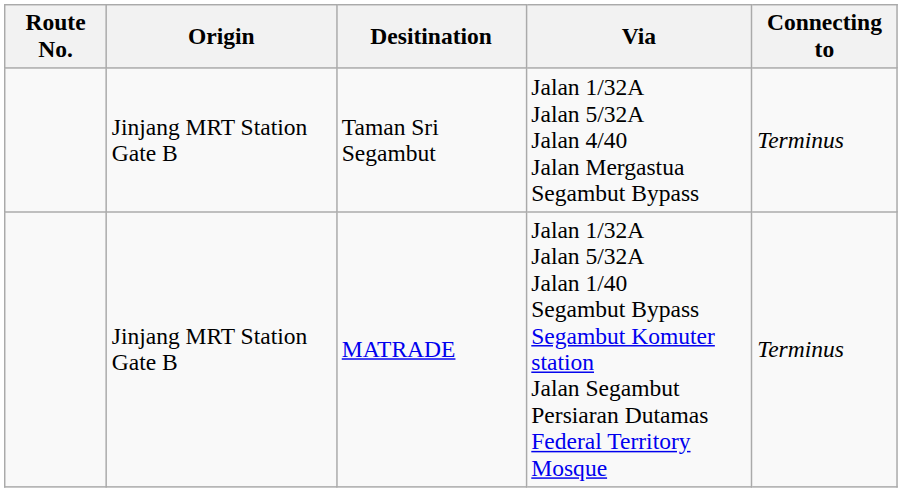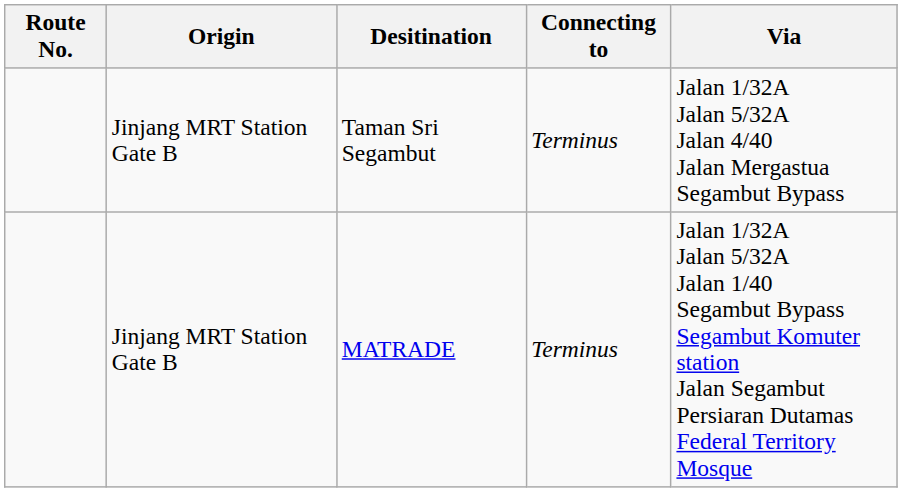 <table class="wikitable">
 <tr>
 <th>Route No.</th>
 <th>Origin</th>
 <th>Desitination</th>
+<th>Connecting to</th>
 <th>Via</th>
-<th>Connecting to</th>
 </tr>
 <tr>
 <td></td>
 <td> Jinjang MRT Station Gate B</td>
 <td>Taman Sri Segambut</td>
+<td><em>Terminus</em></td>
 <td>Jalan 1/32A<br>Jalan 5/32A<br>Jalan 4/40<br>Jalan Mergastua<br>Segambut Bypass</td>
-<td><em>Terminus</em></td>
 </tr>
 <tr>
 <td></td>
 <td> Jinjang MRT Station Gate B</td>
 <td><a href='#'>MATRADE</a></td>
+<td><em>Terminus</em></td>
 <td>Jalan 1/32A<br>Jalan 5/32A<br>Jalan 1/40<br>Segambut Bypass<br> <a href='#'>Segambut Komuter station</a><br>Jalan Segambut<br>Persiaran Dutamas<br><a href='#'>Federal Territory Mosque</a></td>
-<td><em>Terminus</em></td>
 </tr>
 </table>
